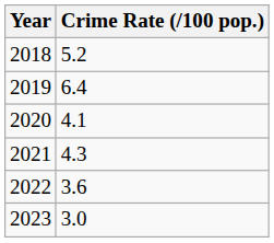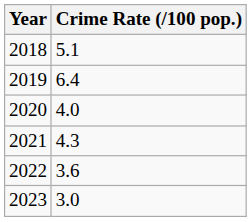 <table class="wikitable">
 <tr>
 <th>Year</th>
 <th>Crime Rate (/100 pop.)</th>
 </tr>
 <tr>
 <td>2018</td>
-<td>5.2</td>
+<td>5.1</td>
 </tr>
 <tr>
 <td>2019</td>
 <td>6.4</td>
 </tr>
 <tr>
 <td>2020</td>
-<td>4.1</td>
+<td>4.0</td>
 </tr>
 <tr>
 <td>2021</td>
 <td>4.3</td>
 </tr>
 <tr>
 <td>2022</td>
 <td>3.6</td>
 </tr>
 <tr>
 <td>2023</td>
 <td>3.0</td>
 </tr>
 </table>
